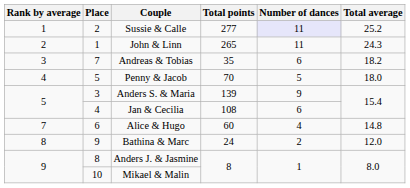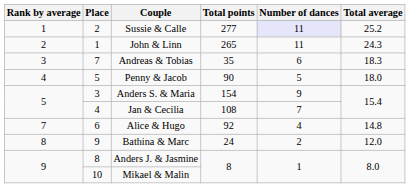 <table class="wikitable sortable" style="text-align:center;">
 <tr>
 <th>Rank by average</th>
 <th>Place</th>
 <th>Couple</th>
 <th>Total points</th>
 <th>Number of dances</th>
 <th>Total average</th>
 </tr>
 <tr>
 <td>1</td>
 <td>2</td>
 <td>Sussie & Calle</td>
 <td>277</td>
 <td style="background: lavender;">11</td>
 <td>25.2</td>
 </tr>
 <tr>
 <td>2</td>
 <td>1</td>
 <td>John & Linn</td>
 <td>265</td>
 <td>11</td>
 <td>24.3</td>
 </tr>
 <tr>
 <td>3</td>
 <td>7</td>
 <td>Andreas & Tobias</td>
 <td>35</td>
 <td>6</td>
-<td>18.2</td>
+<td>18.3</td>
 </tr>
 <tr>
 <td>4</td>
 <td>5</td>
 <td>Penny & Jacob</td>
-<td>70</td>
+<td>90</td>
 <td>5</td>
 <td>18.0</td>
 </tr>
 <tr>
 <td rowspan=2>5</td>
 <td>3</td>
 <td>Anders S. & Maria</td>
-<td>139</td>
+<td>154</td>
 <td>9</td>
 <td rowspan=2>15.4</td>
 </tr>
 <tr>
 <td>4</td>
 <td>Jan & Cecilia</td>
 <td>108</td>
-<td>6</td>
+<td>7</td>
 </tr>
 <tr>
 <td>7</td>
 <td>6</td>
 <td>Alice & Hugo</td>
-<td>60</td>
+<td>92</td>
 <td>4</td>
 <td>14.8</td>
 </tr>
 <tr>
 <td>8</td>
 <td>9</td>
 <td>Bathina & Marc</td>
 <td>24</td>
 <td>2</td>
 <td>12.0</td>
 </tr>
 <tr>
 <td rowspan=2>9</td>
 <td>8</td>
 <td>Anders J. & Jasmine</td>
 <td rowspan=2>8</td>
 <td rowspan=2>1</td>
 <td rowspan=2>8.0</td>
 </tr>
 <tr>
 <td>10</td>
 <td>Mikael & Malin</td>
 </tr>
 </table>
